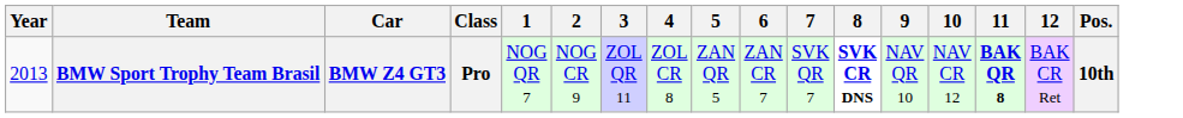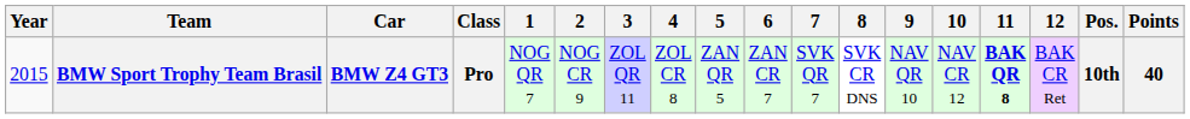 <table class="wikitable" border="1" style="text-align:center; font-size:90%;">
 <tr>
 <th>Year</th>
 <th>Team</th>
 <th>Car</th>
 <th>Class</th>
 <th>1</th>
 <th>2</th>
 <th>3</th>
 <th>4</th>
 <th>5</th>
 <th>6</th>
 <th>7</th>
 <th>8</th>
 <th>9</th>
 <th>10</th>
 <th>11</th>
 <th>12</th>
 <th>Pos.</th>
+<th>Points</th>
 </tr>
 <tr>
-<td><a href='#'>2013</a></td>
+<td><a href='#'>2015</a></td>
 <th><a href='#'>BMW Sport Trophy Team Brasil</a></th>
 <th><a href='#'>BMW Z4 GT3</a></th>
 <th>Pro</th>
 <td style="background:#DFFFDF;"><a href='#'>NOG<br>QR</a><br><small>7</small></td>
 <td style="background:#DFFFDF;"><a href='#'>NOG<br>CR</a><br><small>9</small></td>
 <td style="background:#CFCFFF;"><a href='#'>ZOL<br>QR</a><br><small>11</small></td>
 <td style="background:#DFFFDF;"><a href='#'>ZOL<br>CR</a><br><small>8</small></td>
 <td style="background:#DFFFDF;"><a href='#'>ZAN<br>QR</a><br><small>5</small></td>
 <td style="background:#DFFFDF;"><a href='#'>ZAN<br>CR</a><br><small>7</small></td>
 <td style="background:#DFFFDF;"><a href='#'>SVK<br>QR</a><br><small>7</small></td>
-<td style="background:#FFFFFF;"><strong><a href='#'>SVK<br>CR</a><br><small>DNS</small></strong></td>
+<td style="background:#FFFFFF;"><a href='#'>SVK<br>CR</a><br><small>DNS</small></td>
 <td style="background:#DFFFDF;"><a href='#'>NAV<br>QR</a><br><small>10</small></td>
 <td style="background:#DFFFDF;"><a href='#'>NAV<br>CR</a><br><small>12</small></td>
 <td style="background:#DFFFDF;"><strong><a href='#'>BAK<br>QR</a><br><small>8</small></strong></td>
 <td style="background:#EFCFFF;"><a href='#'>BAK<br>CR</a><br><small>Ret</small></td>
 <th>10th</th>
+<th>40</th>
 </tr>
 </table>
